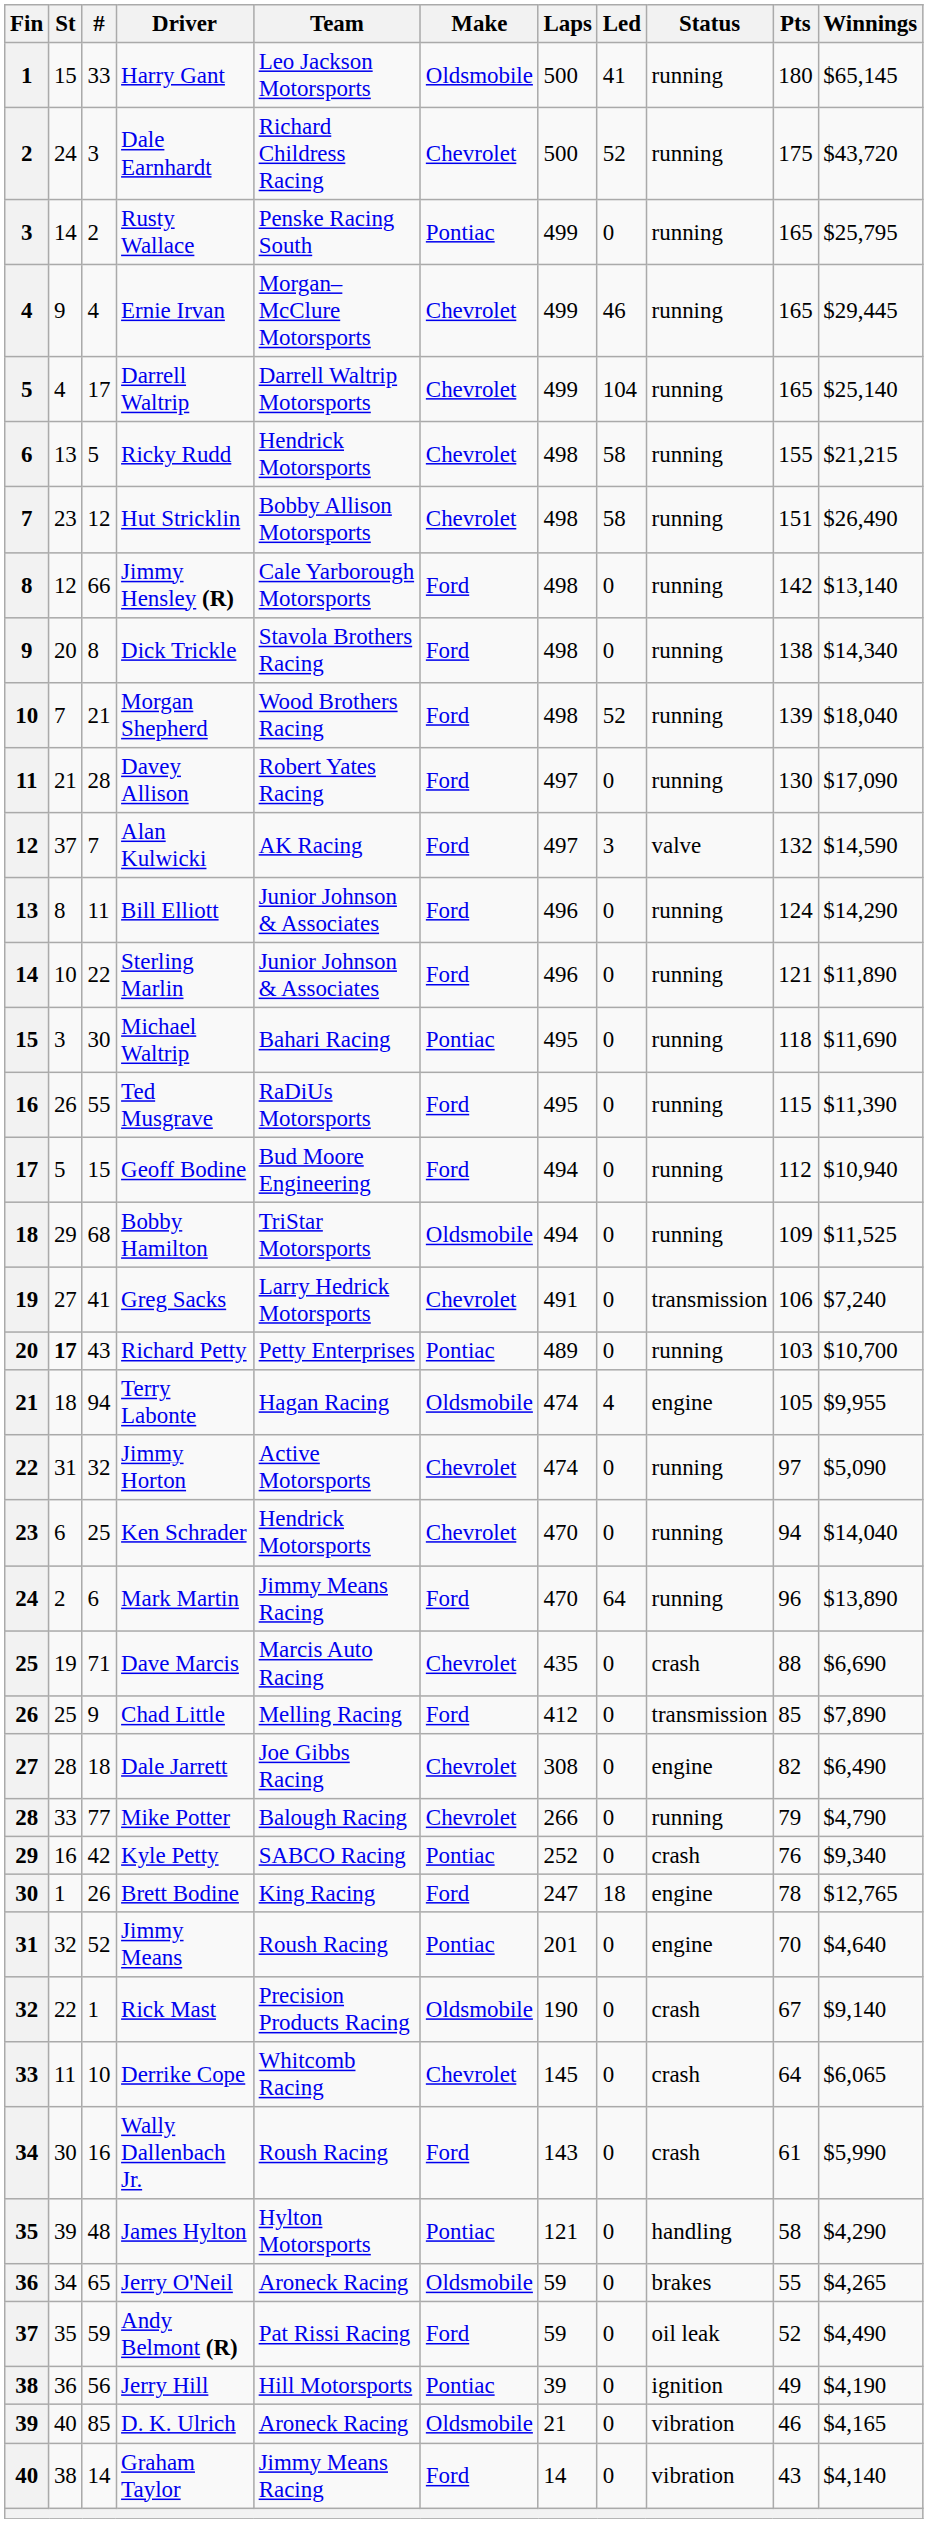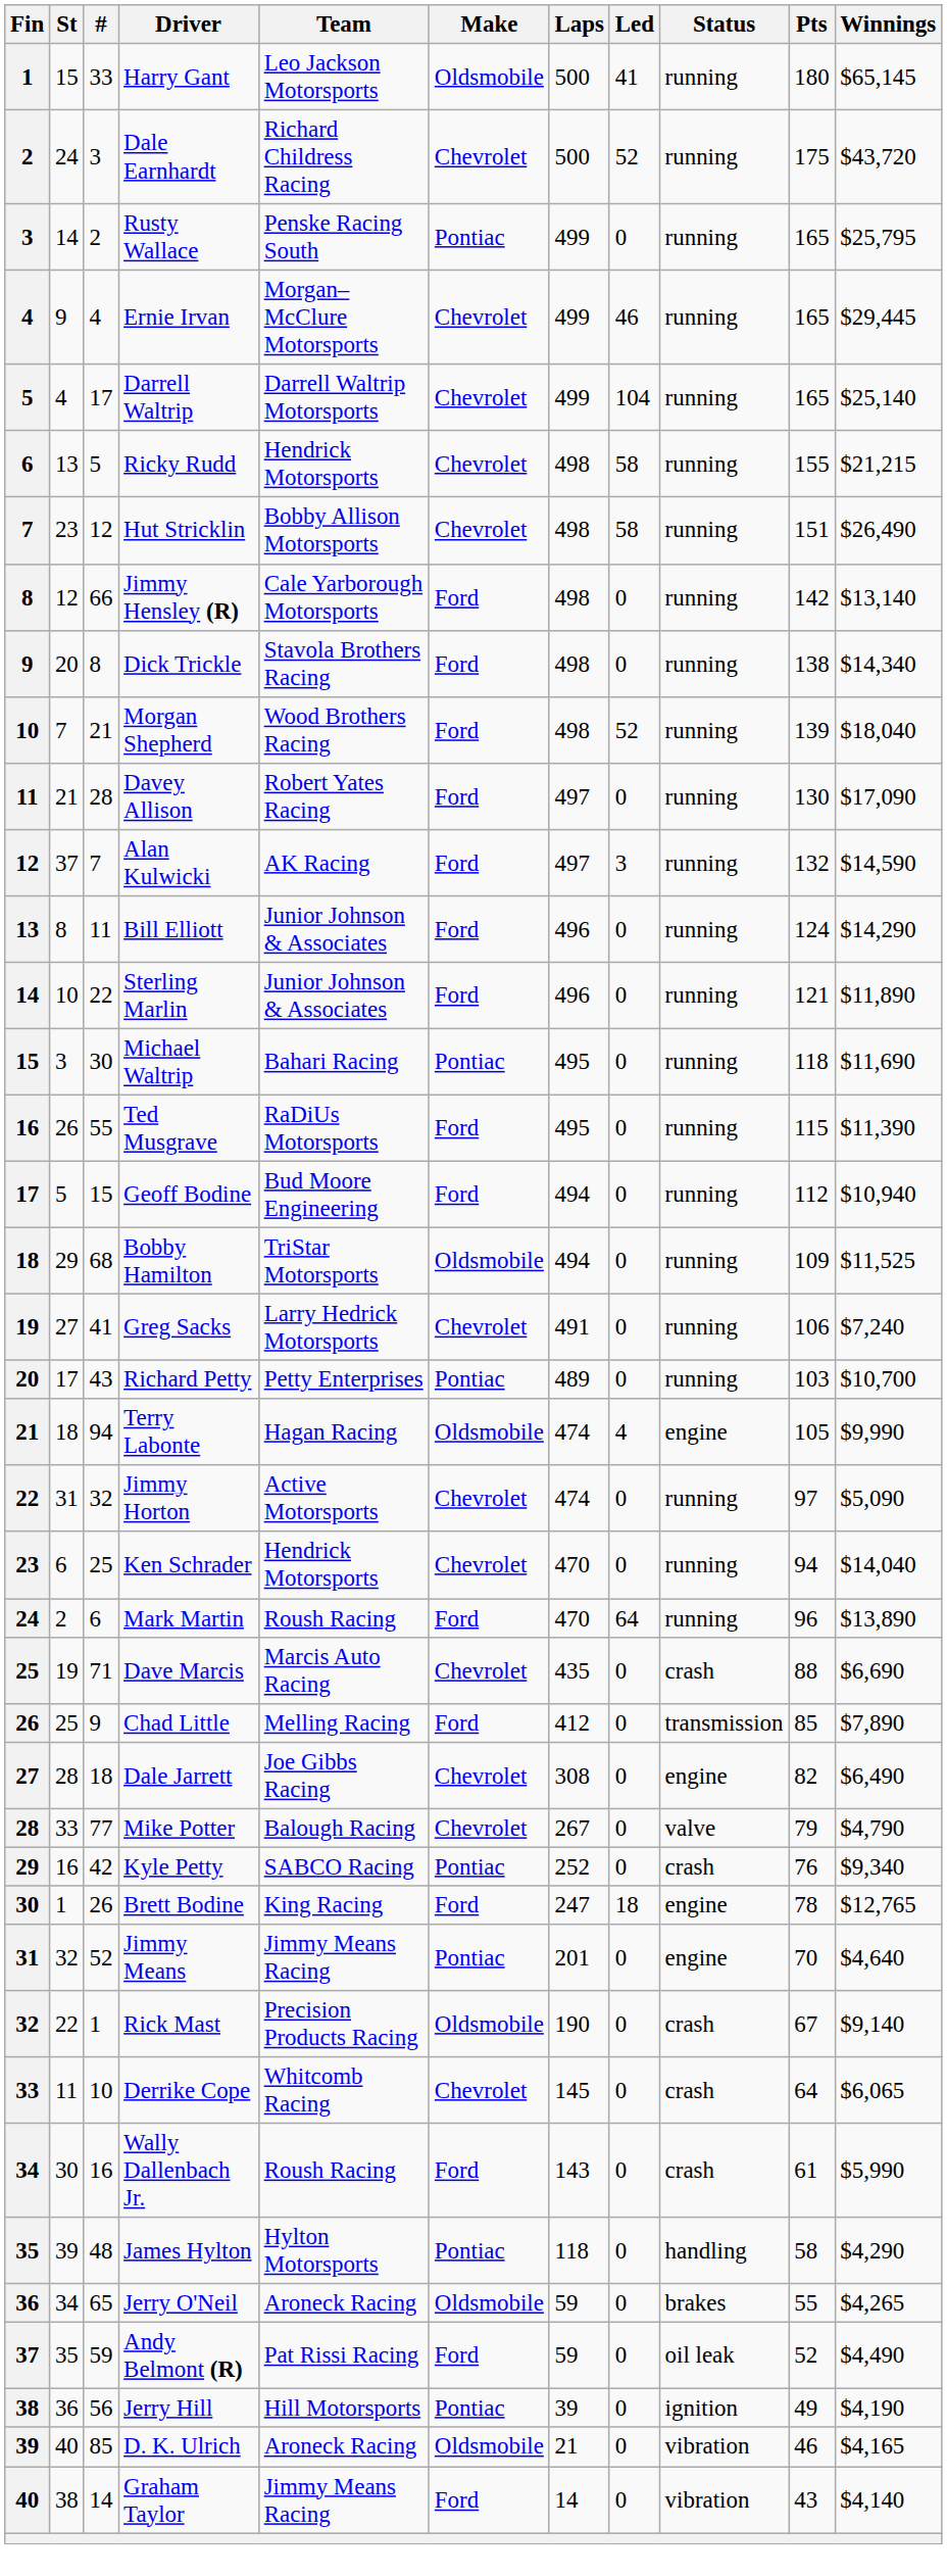 <table class="wikitable" style="font-size:95%">
 <tr>
 <th>Fin</th>
 <th>St</th>
 <th>#</th>
 <th>Driver</th>
 <th>Team</th>
 <th>Make</th>
 <th>Laps</th>
 <th>Led</th>
 <th>Status</th>
 <th>Pts</th>
 <th>Winnings</th>
 </tr>
 <tr>
 <th>1</th>
 <td>15</td>
 <td>33</td>
 <td><a href='#'>Harry Gant</a></td>
 <td><a href='#'>Leo Jackson Motorsports</a></td>
 <td><a href='#'>Oldsmobile</a></td>
 <td>500</td>
 <td>41</td>
 <td>running</td>
 <td>180</td>
 <td>$65,145</td>
 </tr>
 <tr>
 <th>2</th>
 <td>24</td>
 <td>3</td>
 <td><a href='#'>Dale Earnhardt</a></td>
 <td><a href='#'>Richard Childress Racing</a></td>
 <td><a href='#'>Chevrolet</a></td>
 <td>500</td>
 <td>52</td>
 <td>running</td>
 <td>175</td>
 <td>$43,720</td>
 </tr>
 <tr>
 <th>3</th>
 <td>14</td>
 <td>2</td>
 <td><a href='#'>Rusty Wallace</a></td>
 <td><a href='#'>Penske Racing South</a></td>
 <td><a href='#'>Pontiac</a></td>
 <td>499</td>
 <td>0</td>
 <td>running</td>
 <td>165</td>
 <td>$25,795</td>
 </tr>
 <tr>
 <th>4</th>
 <td>9</td>
 <td>4</td>
 <td><a href='#'>Ernie Irvan</a></td>
 <td><a href='#'>Morgan–McClure Motorsports</a></td>
 <td><a href='#'>Chevrolet</a></td>
 <td>499</td>
 <td>46</td>
 <td>running</td>
 <td>165</td>
 <td>$29,445</td>
 </tr>
 <tr>
 <th>5</th>
 <td>4</td>
 <td>17</td>
 <td><a href='#'>Darrell Waltrip</a></td>
 <td><a href='#'>Darrell Waltrip Motorsports</a></td>
 <td><a href='#'>Chevrolet</a></td>
 <td>499</td>
 <td>104</td>
 <td>running</td>
 <td>165</td>
 <td>$25,140</td>
 </tr>
 <tr>
 <th>6</th>
 <td>13</td>
 <td>5</td>
 <td><a href='#'>Ricky Rudd</a></td>
 <td><a href='#'>Hendrick Motorsports</a></td>
 <td><a href='#'>Chevrolet</a></td>
 <td>498</td>
 <td>58</td>
 <td>running</td>
 <td>155</td>
 <td>$21,215</td>
 </tr>
 <tr>
 <th>7</th>
 <td>23</td>
 <td>12</td>
 <td><a href='#'>Hut Stricklin</a></td>
 <td><a href='#'>Bobby Allison Motorsports</a></td>
 <td><a href='#'>Chevrolet</a></td>
 <td>498</td>
 <td>58</td>
 <td>running</td>
 <td>151</td>
 <td>$26,490</td>
 </tr>
 <tr>
 <th>8</th>
 <td>12</td>
 <td>66</td>
 <td><a href='#'>Jimmy Hensley</a> <strong>(R)</strong></td>
 <td><a href='#'>Cale Yarborough Motorsports</a></td>
 <td><a href='#'>Ford</a></td>
 <td>498</td>
 <td>0</td>
 <td>running</td>
 <td>142</td>
 <td>$13,140</td>
 </tr>
 <tr>
 <th>9</th>
 <td>20</td>
 <td>8</td>
 <td><a href='#'>Dick Trickle</a></td>
 <td><a href='#'>Stavola Brothers Racing</a></td>
 <td><a href='#'>Ford</a></td>
 <td>498</td>
 <td>0</td>
 <td>running</td>
 <td>138</td>
 <td>$14,340</td>
 </tr>
 <tr>
 <th>10</th>
 <td>7</td>
 <td>21</td>
 <td><a href='#'>Morgan Shepherd</a></td>
 <td><a href='#'>Wood Brothers Racing</a></td>
 <td><a href='#'>Ford</a></td>
 <td>498</td>
 <td>52</td>
 <td>running</td>
 <td>139</td>
 <td>$18,040</td>
 </tr>
 <tr>
 <th>11</th>
 <td>21</td>
 <td>28</td>
 <td><a href='#'>Davey Allison</a></td>
 <td><a href='#'>Robert Yates Racing</a></td>
 <td><a href='#'>Ford</a></td>
 <td>497</td>
 <td>0</td>
 <td>running</td>
 <td>130</td>
 <td>$17,090</td>
 </tr>
 <tr>
 <th>12</th>
 <td>37</td>
 <td>7</td>
 <td><a href='#'>Alan Kulwicki</a></td>
 <td><a href='#'>AK Racing</a></td>
 <td><a href='#'>Ford</a></td>
 <td>497</td>
 <td>3</td>
-<td>valve</td>
+<td>running</td>
 <td>132</td>
 <td>$14,590</td>
 </tr>
 <tr>
 <th>13</th>
 <td>8</td>
 <td>11</td>
 <td><a href='#'>Bill Elliott</a></td>
 <td><a href='#'>Junior Johnson & Associates</a></td>
 <td><a href='#'>Ford</a></td>
 <td>496</td>
 <td>0</td>
 <td>running</td>
 <td>124</td>
 <td>$14,290</td>
 </tr>
 <tr>
 <th>14</th>
 <td>10</td>
 <td>22</td>
 <td><a href='#'>Sterling Marlin</a></td>
 <td><a href='#'>Junior Johnson & Associates</a></td>
 <td><a href='#'>Ford</a></td>
 <td>496</td>
 <td>0</td>
 <td>running</td>
 <td>121</td>
 <td>$11,890</td>
 </tr>
 <tr>
 <th>15</th>
 <td>3</td>
 <td>30</td>
 <td><a href='#'>Michael Waltrip</a></td>
 <td><a href='#'>Bahari Racing</a></td>
 <td><a href='#'>Pontiac</a></td>
 <td>495</td>
 <td>0</td>
 <td>running</td>
 <td>118</td>
 <td>$11,690</td>
 </tr>
 <tr>
 <th>16</th>
 <td>26</td>
 <td>55</td>
 <td><a href='#'>Ted Musgrave</a></td>
 <td><a href='#'>RaDiUs Motorsports</a></td>
 <td><a href='#'>Ford</a></td>
 <td>495</td>
 <td>0</td>
 <td>running</td>
 <td>115</td>
 <td>$11,390</td>
 </tr>
 <tr>
 <th>17</th>
 <td>5</td>
 <td>15</td>
 <td><a href='#'>Geoff Bodine</a></td>
 <td><a href='#'>Bud Moore Engineering</a></td>
 <td><a href='#'>Ford</a></td>
 <td>494</td>
 <td>0</td>
 <td>running</td>
 <td>112</td>
 <td>$10,940</td>
 </tr>
 <tr>
 <th>18</th>
 <td>29</td>
 <td>68</td>
 <td><a href='#'>Bobby Hamilton</a></td>
 <td><a href='#'>TriStar Motorsports</a></td>
 <td><a href='#'>Oldsmobile</a></td>
 <td>494</td>
 <td>0</td>
 <td>running</td>
 <td>109</td>
 <td>$11,525</td>
 </tr>
 <tr>
 <th>19</th>
 <td>27</td>
 <td>41</td>
 <td><a href='#'>Greg Sacks</a></td>
 <td><a href='#'>Larry Hedrick Motorsports</a></td>
 <td><a href='#'>Chevrolet</a></td>
 <td>491</td>
 <td>0</td>
-<td>transmission</td>
+<td>running</td>
 <td>106</td>
 <td>$7,240</td>
 </tr>
 <tr>
 <th>20</th>
-<td><strong>17</strong></td>
+<td>17</td>
 <td>43</td>
 <td><a href='#'>Richard Petty</a></td>
 <td><a href='#'>Petty Enterprises</a></td>
 <td><a href='#'>Pontiac</a></td>
 <td>489</td>
 <td>0</td>
 <td>running</td>
 <td>103</td>
 <td>$10,700</td>
 </tr>
 <tr>
 <th>21</th>
 <td>18</td>
 <td>94</td>
 <td><a href='#'>Terry Labonte</a></td>
 <td><a href='#'>Hagan Racing</a></td>
 <td><a href='#'>Oldsmobile</a></td>
 <td>474</td>
 <td>4</td>
 <td>engine</td>
 <td>105</td>
-<td>$9,955</td>
+<td>$9,990</td>
 </tr>
 <tr>
 <th>22</th>
 <td>31</td>
 <td>32</td>
 <td><a href='#'>Jimmy Horton</a></td>
 <td><a href='#'>Active Motorsports</a></td>
 <td><a href='#'>Chevrolet</a></td>
 <td>474</td>
 <td>0</td>
 <td>running</td>
 <td>97</td>
 <td>$5,090</td>
 </tr>
 <tr>
 <th>23</th>
 <td>6</td>
 <td>25</td>
 <td><a href='#'>Ken Schrader</a></td>
 <td><a href='#'>Hendrick Motorsports</a></td>
 <td><a href='#'>Chevrolet</a></td>
 <td>470</td>
 <td>0</td>
 <td>running</td>
 <td>94</td>
 <td>$14,040</td>
 </tr>
 <tr>
 <th>24</th>
 <td>2</td>
 <td>6</td>
 <td><a href='#'>Mark Martin</a></td>
-<td><a href='#'>Jimmy Means Racing</a></td>
+<td><a href='#'>Roush Racing</a></td>
 <td><a href='#'>Ford</a></td>
 <td>470</td>
 <td>64</td>
 <td>running</td>
 <td>96</td>
 <td>$13,890</td>
 </tr>
 <tr>
 <th>25</th>
 <td>19</td>
 <td>71</td>
 <td><a href='#'>Dave Marcis</a></td>
 <td><a href='#'>Marcis Auto Racing</a></td>
 <td><a href='#'>Chevrolet</a></td>
 <td>435</td>
 <td>0</td>
 <td>crash</td>
 <td>88</td>
 <td>$6,690</td>
 </tr>
 <tr>
 <th>26</th>
 <td>25</td>
 <td>9</td>
 <td><a href='#'>Chad Little</a></td>
 <td><a href='#'>Melling Racing</a></td>
 <td><a href='#'>Ford</a></td>
 <td>412</td>
 <td>0</td>
 <td>transmission</td>
 <td>85</td>
 <td>$7,890</td>
 </tr>
 <tr>
 <th>27</th>
 <td>28</td>
 <td>18</td>
 <td><a href='#'>Dale Jarrett</a></td>
 <td><a href='#'>Joe Gibbs Racing</a></td>
 <td><a href='#'>Chevrolet</a></td>
 <td>308</td>
 <td>0</td>
 <td>engine</td>
 <td>82</td>
 <td>$6,490</td>
 </tr>
 <tr>
 <th>28</th>
 <td>33</td>
 <td>77</td>
 <td><a href='#'>Mike Potter</a></td>
 <td><a href='#'>Balough Racing</a></td>
 <td><a href='#'>Chevrolet</a></td>
-<td>266</td>
+<td>267</td>
 <td>0</td>
-<td>running</td>
+<td>valve</td>
 <td>79</td>
 <td>$4,790</td>
 </tr>
 <tr>
 <th>29</th>
 <td>16</td>
 <td>42</td>
 <td><a href='#'>Kyle Petty</a></td>
 <td><a href='#'>SABCO Racing</a></td>
 <td><a href='#'>Pontiac</a></td>
 <td>252</td>
 <td>0</td>
 <td>crash</td>
 <td>76</td>
 <td>$9,340</td>
 </tr>
 <tr>
 <th>30</th>
 <td>1</td>
 <td>26</td>
 <td><a href='#'>Brett Bodine</a></td>
 <td><a href='#'>King Racing</a></td>
 <td><a href='#'>Ford</a></td>
 <td>247</td>
 <td>18</td>
 <td>engine</td>
 <td>78</td>
 <td>$12,765</td>
 </tr>
 <tr>
 <th>31</th>
 <td>32</td>
 <td>52</td>
 <td><a href='#'>Jimmy Means</a></td>
-<td><a href='#'>Roush Racing</a></td>
+<td><a href='#'>Jimmy Means Racing</a></td>
 <td><a href='#'>Pontiac</a></td>
 <td>201</td>
 <td>0</td>
 <td>engine</td>
 <td>70</td>
 <td>$4,640</td>
 </tr>
 <tr>
 <th>32</th>
 <td>22</td>
 <td>1</td>
 <td><a href='#'>Rick Mast</a></td>
 <td><a href='#'>Precision Products Racing</a></td>
 <td><a href='#'>Oldsmobile</a></td>
 <td>190</td>
 <td>0</td>
 <td>crash</td>
 <td>67</td>
 <td>$9,140</td>
 </tr>
 <tr>
 <th>33</th>
 <td>11</td>
 <td>10</td>
 <td><a href='#'>Derrike Cope</a></td>
 <td><a href='#'>Whitcomb Racing</a></td>
 <td><a href='#'>Chevrolet</a></td>
 <td>145</td>
 <td>0</td>
 <td>crash</td>
 <td>64</td>
 <td>$6,065</td>
 </tr>
 <tr>
 <th>34</th>
 <td>30</td>
 <td>16</td>
 <td><a href='#'>Wally Dallenbach Jr.</a></td>
 <td><a href='#'>Roush Racing</a></td>
 <td><a href='#'>Ford</a></td>
 <td>143</td>
 <td>0</td>
 <td>crash</td>
 <td>61</td>
 <td>$5,990</td>
 </tr>
 <tr>
 <th>35</th>
 <td>39</td>
 <td>48</td>
 <td><a href='#'>James Hylton</a></td>
 <td><a href='#'>Hylton Motorsports</a></td>
 <td><a href='#'>Pontiac</a></td>
-<td>121</td>
+<td>118</td>
 <td>0</td>
 <td>handling</td>
 <td>58</td>
 <td>$4,290</td>
 </tr>
 <tr>
 <th>36</th>
 <td>34</td>
 <td>65</td>
 <td><a href='#'>Jerry O'Neil</a></td>
 <td><a href='#'>Aroneck Racing</a></td>
 <td><a href='#'>Oldsmobile</a></td>
 <td>59</td>
 <td>0</td>
 <td>brakes</td>
 <td>55</td>
 <td>$4,265</td>
 </tr>
 <tr>
 <th>37</th>
 <td>35</td>
 <td>59</td>
 <td><a href='#'>Andy Belmont</a> <strong>(R)</strong></td>
 <td><a href='#'>Pat Rissi Racing</a></td>
 <td><a href='#'>Ford</a></td>
 <td>59</td>
 <td>0</td>
 <td>oil leak</td>
 <td>52</td>
 <td>$4,490</td>
 </tr>
 <tr>
 <th>38</th>
 <td>36</td>
 <td>56</td>
 <td><a href='#'>Jerry Hill</a></td>
 <td><a href='#'>Hill Motorsports</a></td>
 <td><a href='#'>Pontiac</a></td>
 <td>39</td>
 <td>0</td>
 <td>ignition</td>
 <td>49</td>
 <td>$4,190</td>
 </tr>
 <tr>
 <th>39</th>
 <td>40</td>
 <td>85</td>
 <td><a href='#'>D. K. Ulrich</a></td>
 <td><a href='#'>Aroneck Racing</a></td>
 <td><a href='#'>Oldsmobile</a></td>
 <td>21</td>
 <td>0</td>
 <td>vibration</td>
 <td>46</td>
 <td>$4,165</td>
 </tr>
 <tr>
 <th>40</th>
 <td>38</td>
 <td>14</td>
 <td><a href='#'>Graham Taylor</a></td>
 <td><a href='#'>Jimmy Means Racing</a></td>
 <td><a href='#'>Ford</a></td>
 <td>14</td>
 <td>0</td>
 <td>vibration</td>
 <td>43</td>
 <td>$4,140</td>
 </tr>
 <tr>
 <th colspan="11"></th>
 </tr>
 </table>
